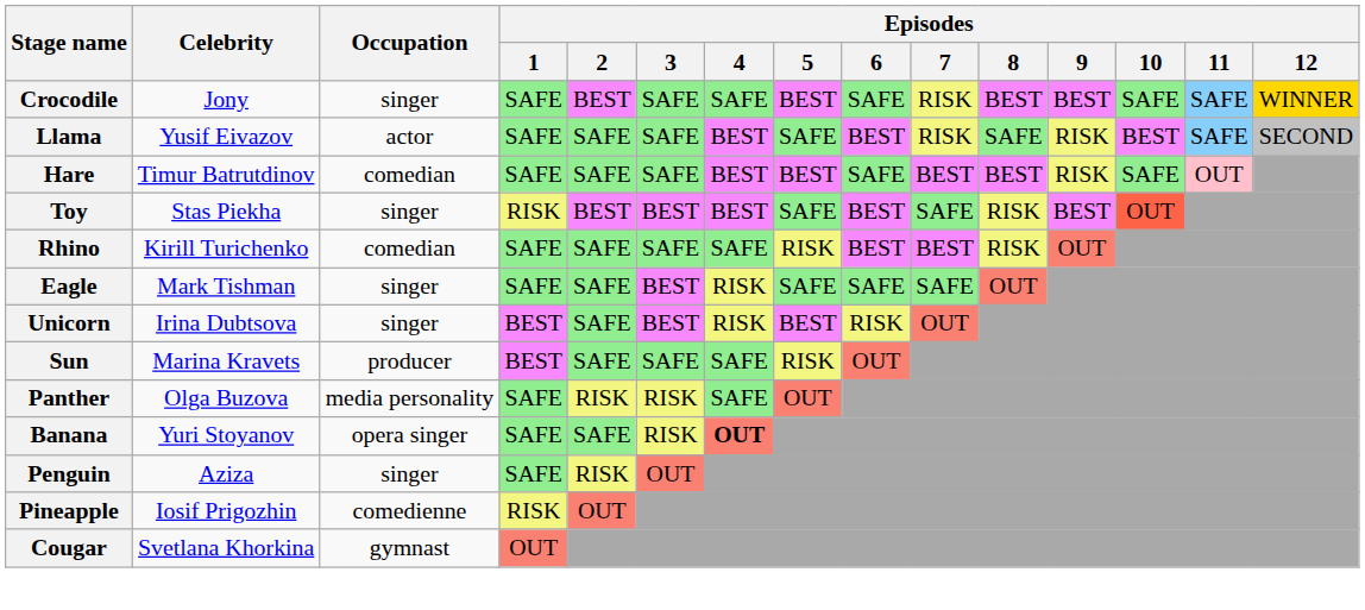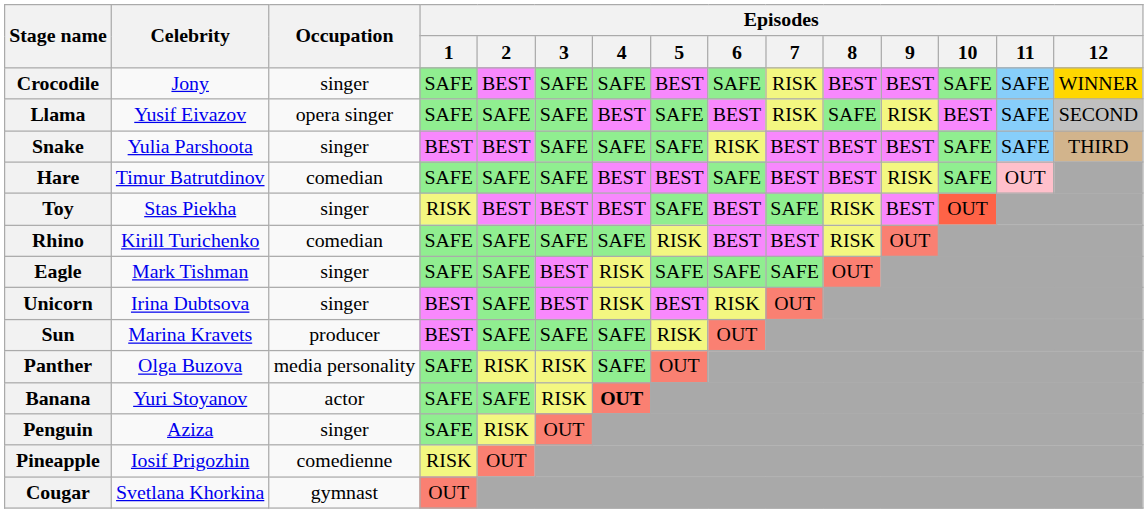 <table class="wikitable" style="text-align:center;">
 <tr>
 <th rowspan=2>Stage name</th>
 <th rowspan=2>Celebrity</th>
 <th rowspan=2>Occupation</th>
 <th colspan=12>Episodes</th>
 </tr>
 <tr>
 <th>1</th>
 <th>2</th>
 <th>3</th>
 <th>4</th>
 <th>5</th>
 <th>6</th>
 <th>7</th>
 <th>8</th>
 <th>9</th>
 <th>10</th>
 <th>11</th>
 <th>12</th>
 </tr>
 <tr>
 <th>Crocodile</th>
 <td><a href='#'>Jony</a></td>
 <td>singer</td>
 <td bgcolor="lightgreen">SAFE</td>
 <td bgcolor="#F888FD">BEST</td>
 <td bgcolor="lightgreen">SAFE</td>
 <td bgcolor="lightgreen">SAFE</td>
 <td bgcolor="#F888FD">BEST</td>
 <td bgcolor="lightgreen">SAFE</td>
 <td bgcolor="#F3F781">RISK</td>
 <td bgcolor="#F888FD">BEST</td>
 <td bgcolor="#F888FD">BEST</td>
 <td bgcolor="lightgreen">SAFE</td>
 <td bgcolor="lightskyblue">SAFE</td>
 <td bgcolor="gold">WINNER</td>
 </tr>
 <tr>
 <th>Llama</th>
 <td><a href='#'>Yusif Eivazov</a></td>
-<td>actor</td>
+<td>opera singer</td>
 <td bgcolor="lightgreen">SAFE</td>
 <td bgcolor="lightgreen">SAFE</td>
 <td bgcolor="lightgreen">SAFE</td>
 <td bgcolor="#F888FD">BEST</td>
 <td bgcolor="lightgreen">SAFE</td>
 <td bgcolor="#F888FD">BEST</td>
 <td bgcolor="#F3F781">RISK</td>
 <td bgcolor="lightgreen">SAFE</td>
 <td bgcolor="#F3F781">RISK</td>
 <td bgcolor="#F888FD">BEST</td>
 <td bgcolor="lightskyblue">SAFE</td>
 <td bgcolor="silver">SECOND</td>
+</tr>
+<tr>
+<th>Snake</th>
+<td><a href='#'>Yulia Parshoota</a></td>
+<td>singer</td>
+<td bgcolor="#F888FD">BEST</td>
+<td bgcolor="#F888FD">BEST</td>
+<td bgcolor="lightgreen">SAFE</td>
+<td bgcolor="lightgreen">SAFE</td>
+<td bgcolor="lightgreen">SAFE</td>
+<td bgcolor="#F3F781">RISK</td>
+<td bgcolor="#F888FD">BEST</td>
+<td bgcolor="#F888FD">BEST</td>
+<td bgcolor="#F888FD">BEST</td>
+<td bgcolor="lightgreen">SAFE</td>
+<td bgcolor="lightskyblue">SAFE</td>
+<td bgcolor="tan">THIRD</td>
 </tr>
 <tr>
 <th>Hare</th>
 <td><a href='#'>Timur Batrutdinov</a></td>
 <td>comedian</td>
 <td bgcolor="lightgreen">SAFE</td>
 <td bgcolor="lightgreen">SAFE</td>
 <td bgcolor="lightgreen">SAFE</td>
 <td bgcolor="#F888FD">BEST</td>
 <td bgcolor="#F888FD">BEST</td>
 <td bgcolor="lightgreen">SAFE</td>
 <td bgcolor="#F888FD">BEST</td>
 <td bgcolor="#F888FD">BEST</td>
 <td bgcolor="#F3F781">RISK</td>
 <td bgcolor="lightgreen">SAFE</td>
 <td bgcolor="pink">OUT</td>
 <td colspan=1 bgcolor="darkgrey"></td>
 </tr>
 <tr>
 <th>Toy</th>
 <td><a href='#'>Stas Piekha</a></td>
 <td>singer</td>
 <td bgcolor="#F3F781">RISK</td>
 <td bgcolor="#F888FD">BEST</td>
 <td bgcolor="#F888FD">BEST</td>
 <td bgcolor="#F888FD">BEST</td>
 <td bgcolor="lightgreen">SAFE</td>
 <td bgcolor="#F888FD">BEST</td>
 <td bgcolor="lightgreen">SAFE</td>
 <td bgcolor="#F3F781">RISK</td>
 <td bgcolor="#F888FD">BEST</td>
 <td bgcolor="tomato">OUT</td>
 <td colspan=2 bgcolor="darkgrey"></td>
 </tr>
 <tr>
 <th>Rhino</th>
 <td><a href='#'>Kirill Turichenko</a></td>
 <td>comedian</td>
 <td bgcolor="lightgreen">SAFE</td>
 <td bgcolor="lightgreen">SAFE</td>
 <td bgcolor="lightgreen">SAFE</td>
 <td bgcolor="lightgreen">SAFE</td>
 <td bgcolor="#F3F781">RISK</td>
 <td bgcolor="#F888FD">BEST</td>
 <td bgcolor="#F888FD">BEST</td>
 <td bgcolor="#F3F781">RISK</td>
 <td bgcolor="salmon">OUT</td>
 <td colspan=3 bgcolor="darkgrey"></td>
 </tr>
 <tr>
 <th>Eagle</th>
 <td><a href='#'>Mark Tishman</a></td>
 <td>singer</td>
 <td bgcolor="lightgreen">SAFE</td>
 <td bgcolor="lightgreen">SAFE</td>
 <td bgcolor="#F888FD">BEST</td>
 <td bgcolor="#F3F781">RISK</td>
 <td bgcolor="lightgreen">SAFE</td>
 <td bgcolor="lightgreen">SAFE</td>
 <td bgcolor="lightgreen">SAFE</td>
 <td bgcolor="salmon">OUT</td>
 <td colspan=4 bgcolor="darkgrey"></td>
 </tr>
 <tr>
 <th>Unicorn</th>
 <td><a href='#'>Irina Dubtsova</a></td>
 <td>singer</td>
 <td bgcolor="#F888FD">BEST</td>
 <td bgcolor="lightgreen">SAFE</td>
 <td bgcolor="#F888FD">BEST</td>
 <td bgcolor="#F3F781">RISK</td>
 <td bgcolor="#F888FD">BEST</td>
 <td bgcolor="#F3F781">RISK</td>
 <td bgcolor="salmon">OUT</td>
 <td colspan=5 bgcolor="darkgrey"></td>
 </tr>
 <tr>
 <th>Sun</th>
 <td><a href='#'>Marina Kravets</a></td>
 <td>producer</td>
 <td bgcolor="#F888FD">BEST</td>
 <td bgcolor="lightgreen">SAFE</td>
 <td bgcolor="lightgreen">SAFE</td>
 <td bgcolor="lightgreen">SAFE</td>
 <td bgcolor="#F3F781">RISK</td>
 <td bgcolor="salmon">OUT</td>
 <td colspan=6 bgcolor="darkgrey"></td>
 </tr>
 <tr>
 <th>Panther</th>
 <td><a href='#'>Olga Buzova</a></td>
 <td>media personality</td>
 <td bgcolor="lightgreen">SAFE</td>
 <td bgcolor="#F3F781">RISK</td>
 <td bgcolor="#F3F781">RISK</td>
 <td bgcolor="lightgreen">SAFE</td>
 <td bgcolor="salmon">OUT</td>
 <td colspan=7 bgcolor="darkgrey"></td>
 </tr>
 <tr>
 <th>Banana</th>
 <td><a href='#'>Yuri Stoyanov</a></td>
-<td>opera singer</td>
+<td>actor</td>
 <td bgcolor="lightgreen">SAFE</td>
 <td bgcolor="lightgreen">SAFE</td>
 <td bgcolor="#F3F781">RISK</td>
 <td bgcolor="salmon"><strong>OUT</strong></td>
 <td colspan=8 bgcolor="darkgrey"></td>
 </tr>
 <tr>
 <th>Penguin</th>
 <td><a href='#'>Aziza</a></td>
 <td>singer</td>
 <td bgcolor="lightgreen">SAFE</td>
 <td bgcolor="#F3F781">RISK</td>
 <td bgcolor="salmon">OUT</td>
 <td colspan=9 bgcolor="darkgrey"></td>
 </tr>
 <tr>
 <th>Pineapple</th>
 <td><a href='#'>Iosif Prigozhin</a></td>
 <td>comedienne</td>
 <td bgcolor="#F3F781">RISK</td>
 <td bgcolor="salmon">OUT</td>
 <td colspan=10 bgcolor="darkgrey"></td>
 </tr>
 <tr>
 <th>Cougar</th>
 <td><a href='#'>Svetlana Khorkina</a></td>
 <td>gymnast</td>
 <td bgcolor="salmon">OUT</td>
 <td colspan=11 bgcolor="darkgrey"></td>
 </tr>
 </table>
